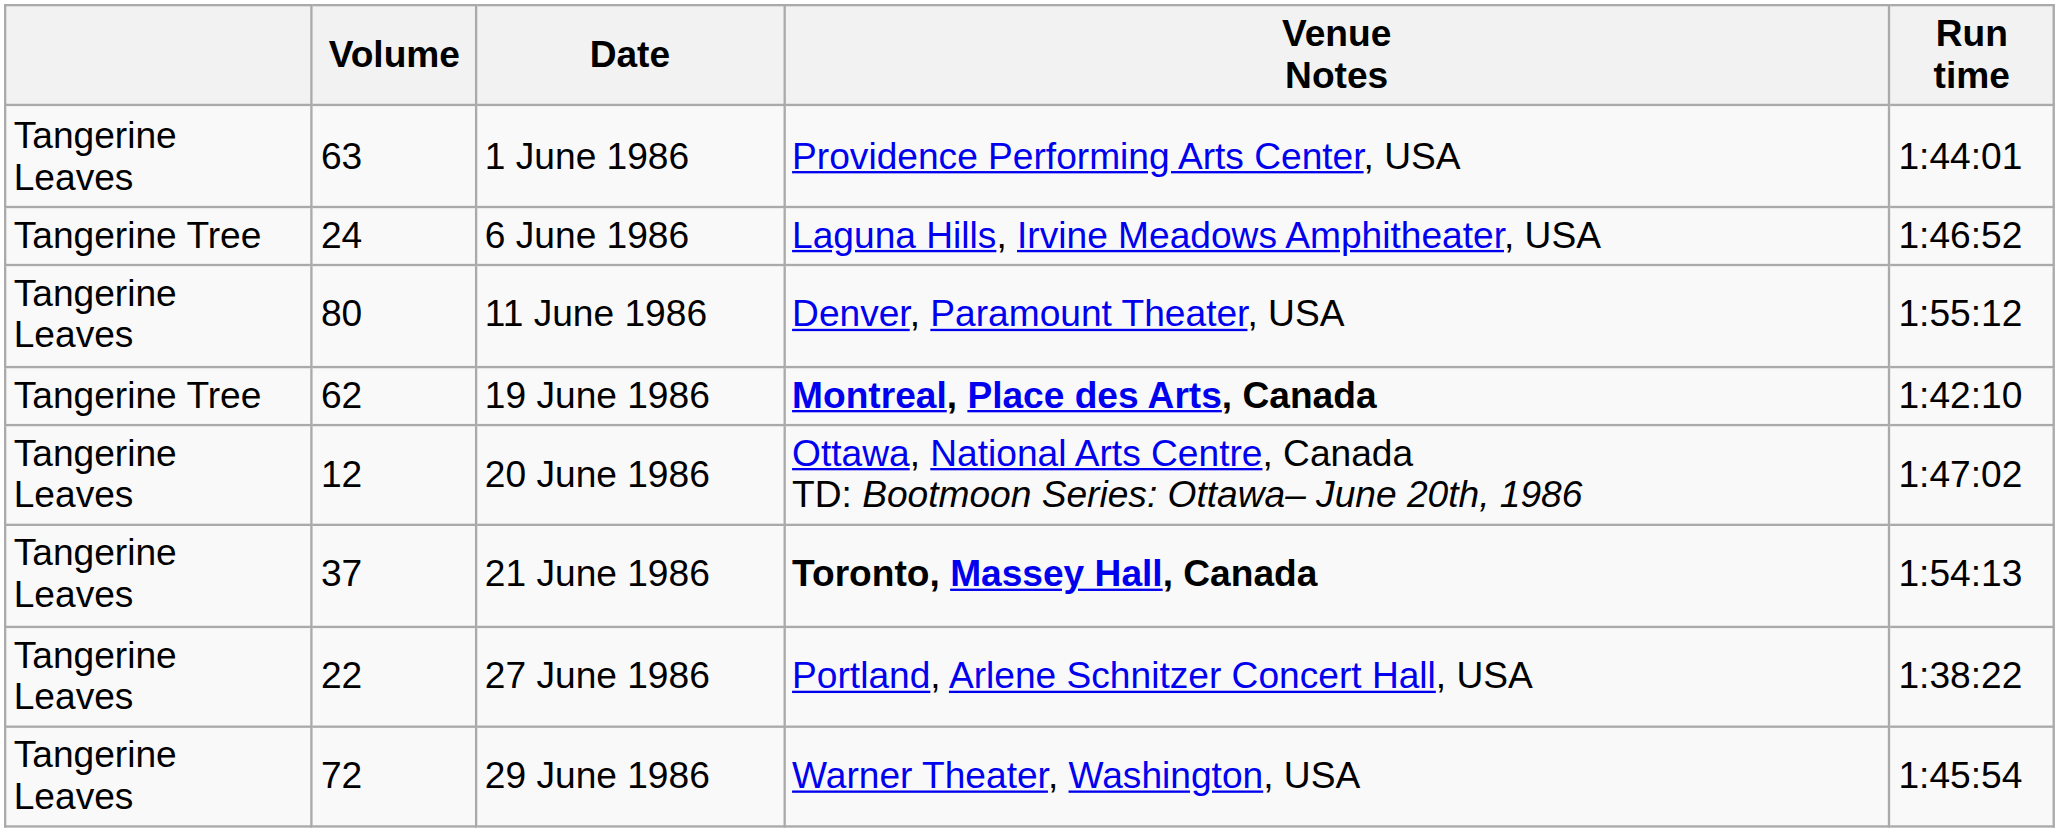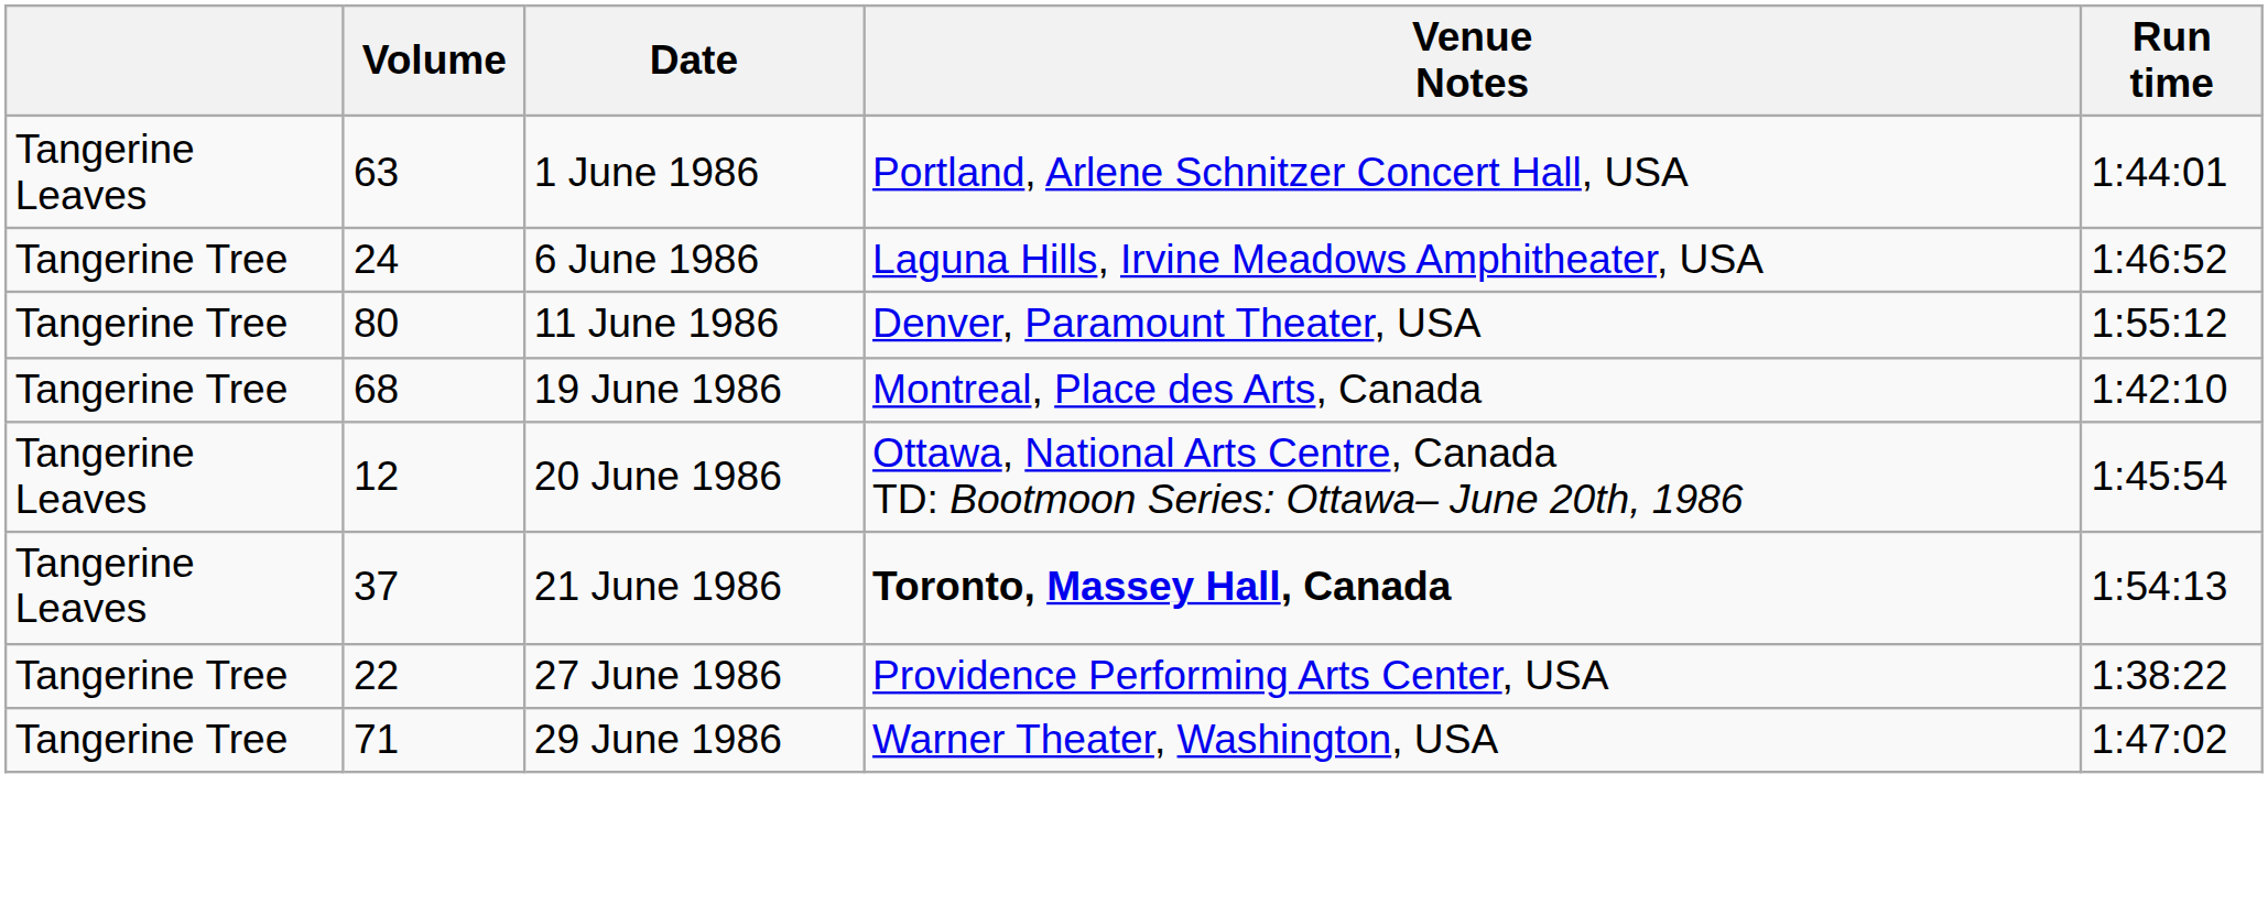 <table class="wikitable" style="width: 100%;">
 <tr>
 <th style="width: 15%;"></th>
 <th style="width: 8%;">Volume</th>
 <th style="width: 15%;">Date</th>
 <th>Venue<br>Notes</th>
 <th style="width: 8%;">Run<br>time</th>
 </tr>
 <tr>
 <td>Tangerine Leaves</td>
 <td>63</td>
 <td>1 June 1986</td>
-<td><a href='#'>Providence Performing Arts Center</a>, USA</td>
+<td><a href='#'>Portland</a>, <a href='#'>Arlene Schnitzer Concert Hall</a>, USA</td>
 <td>1:44:01</td>
 </tr>
 <tr>
 <td>Tangerine Tree</td>
 <td>24</td>
 <td>6 June 1986</td>
 <td><a href='#'>Laguna Hills</a>, <a href='#'>Irvine Meadows Amphitheater</a>, USA</td>
 <td>1:46:52</td>
 </tr>
 <tr>
-<td>Tangerine Leaves</td>
+<td>Tangerine Tree</td>
 <td>80</td>
 <td>11 June 1986</td>
 <td><a href='#'>Denver</a>, <a href='#'>Paramount Theater</a>, USA</td>
 <td>1:55:12</td>
 </tr>
 <tr>
 <td>Tangerine Tree</td>
-<td>62</td>
+<td>68</td>
 <td>19 June 1986</td>
-<td><strong><a href='#'>Montreal</a>, <a href='#'>Place des Arts</a>, Canada</strong></td>
+<td><a href='#'>Montreal</a>, <a href='#'>Place des Arts</a>, Canada</td>
 <td>1:42:10</td>
 </tr>
 <tr>
 <td>Tangerine Leaves</td>
 <td>12</td>
 <td>20 June 1986</td>
 <td><a href='#'>Ottawa</a>, <a href='#'>National Arts Centre</a>, Canada<br>TD: <em>Bootmoon Series: Ottawa– June 20th, 1986</em></td>
-<td>1:47:02</td>
+<td>1:45:54</td>
 </tr>
 <tr>
 <td>Tangerine Leaves</td>
 <td>37</td>
 <td>21 June 1986</td>
 <td><strong>Toronto, <a href='#'>Massey Hall</a>, Canada</strong></td>
 <td>1:54:13</td>
 </tr>
 <tr>
-<td>Tangerine Leaves</td>
+<td>Tangerine Tree</td>
 <td>22</td>
 <td>27 June 1986</td>
-<td><a href='#'>Portland</a>, <a href='#'>Arlene Schnitzer Concert Hall</a>, USA</td>
+<td><a href='#'>Providence Performing Arts Center</a>, USA</td>
 <td>1:38:22</td>
 </tr>
 <tr>
-<td>Tangerine Leaves</td>
-<td>72</td>
+<td>Tangerine Tree</td>
+<td>71</td>
 <td>29 June 1986</td>
 <td><a href='#'>Warner Theater</a>, <a href='#'>Washington</a>, USA</td>
-<td>1:45:54</td>
+<td>1:47:02</td>
 </tr>
 </table>
